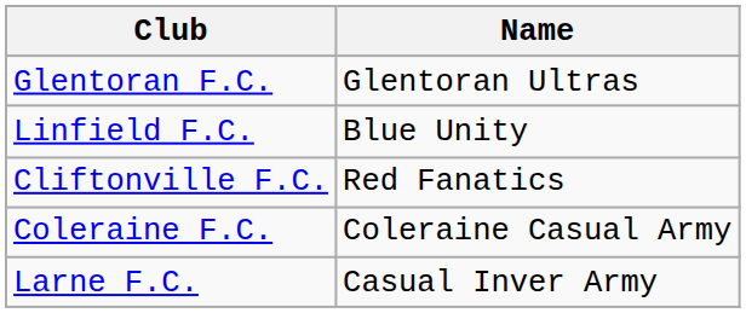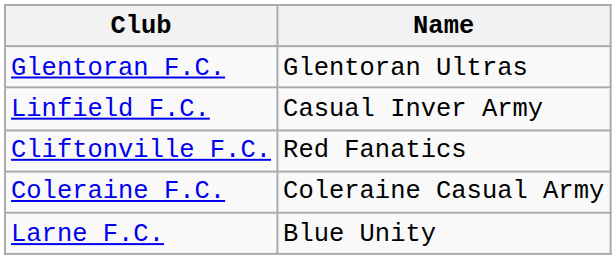 <table class="wikitable">
 <tr>
 <th>Club</th>
 <th>Name</th>
 </tr>
 <tr>
 <td><a href='#'>Glentoran F.C.</a></td>
 <td>Glentoran Ultras</td>
 </tr>
 <tr>
 <td><a href='#'>Linfield F.C.</a></td>
-<td>Blue Unity</td>
+<td>Casual Inver Army</td>
 </tr>
 <tr>
 <td><a href='#'>Cliftonville F.C.</a></td>
 <td>Red Fanatics</td>
 </tr>
 <tr>
 <td><a href='#'>Coleraine F.C.</a></td>
 <td>Coleraine Casual Army</td>
 </tr>
 <tr>
 <td><a href='#'>Larne F.C.</a></td>
-<td>Casual Inver Army</td>
+<td>Blue Unity</td>
 </tr>
 </table>
